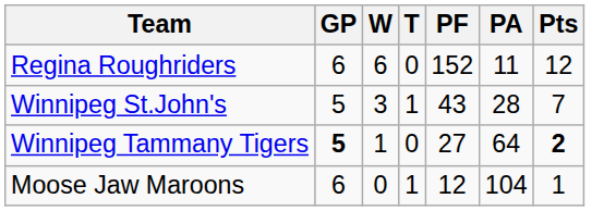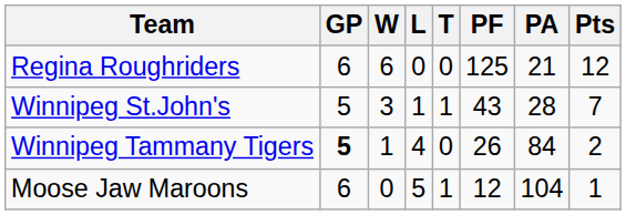 <table class="wikitable">
 <tr>
 <th>Team</th>
 <th>GP</th>
 <th>W</th>
+<th>L</th>
 <th>T</th>
 <th>PF</th>
 <th>PA</th>
 <th>Pts</th>
 </tr>
 <tr align="center">
 <td align="left"><a href='#'>Regina Roughriders</a></td>
 <td>6</td>
 <td>6</td>
 <td>0</td>
-<td>152</td>
-<td>11</td>
+<td>0</td>
+<td>125</td>
+<td>21</td>
 <td>12</td>
 </tr>
 <tr align="center">
 <td align="left"><a href='#'>Winnipeg St.John's</a></td>
 <td>5</td>
 <td>3</td>
+<td>1</td>
 <td>1</td>
 <td>43</td>
 <td>28</td>
 <td>7</td>
 </tr>
 <tr align="center">
 <td align="left"><a href='#'>Winnipeg Tammany Tigers</a></td>
 <td><strong>5</strong></td>
 <td>1</td>
+<td>4</td>
 <td>0</td>
-<td>27</td>
-<td>64</td>
-<td><strong>2</strong></td>
+<td>26</td>
+<td>84</td>
+<td>2</td>
 </tr>
 <tr align="center">
 <td align="left">Moose Jaw Maroons</td>
 <td>6</td>
 <td>0</td>
+<td>5</td>
 <td>1</td>
 <td>12</td>
 <td>104</td>
 <td>1</td>
 </tr>
 </table>
